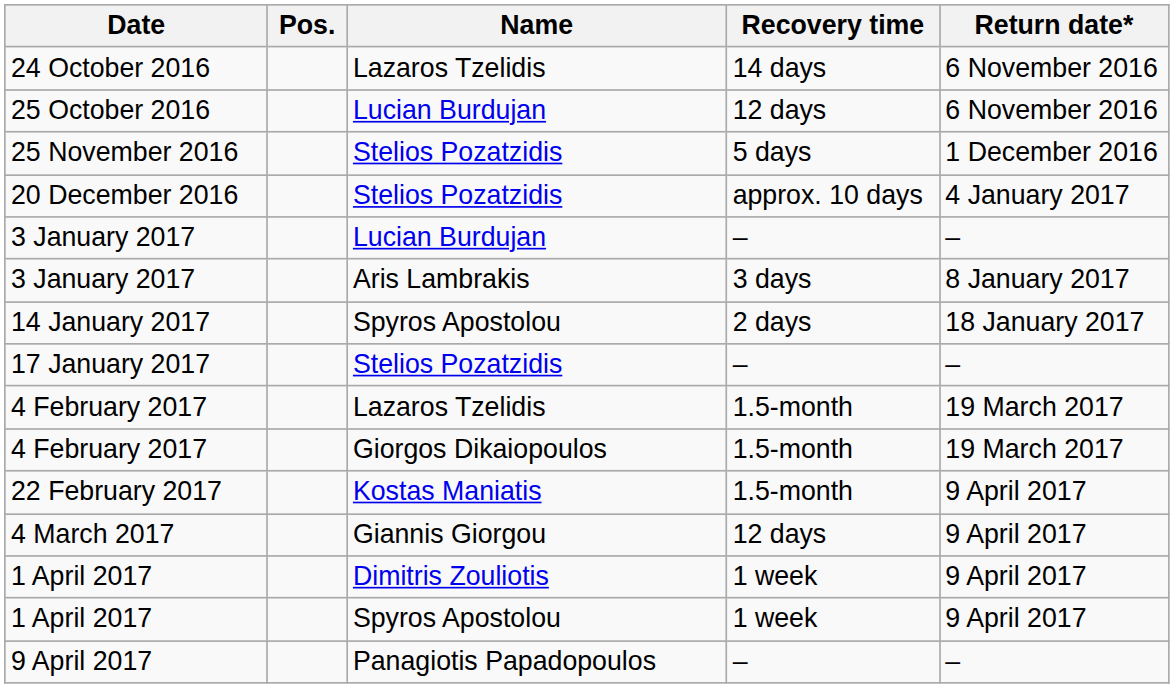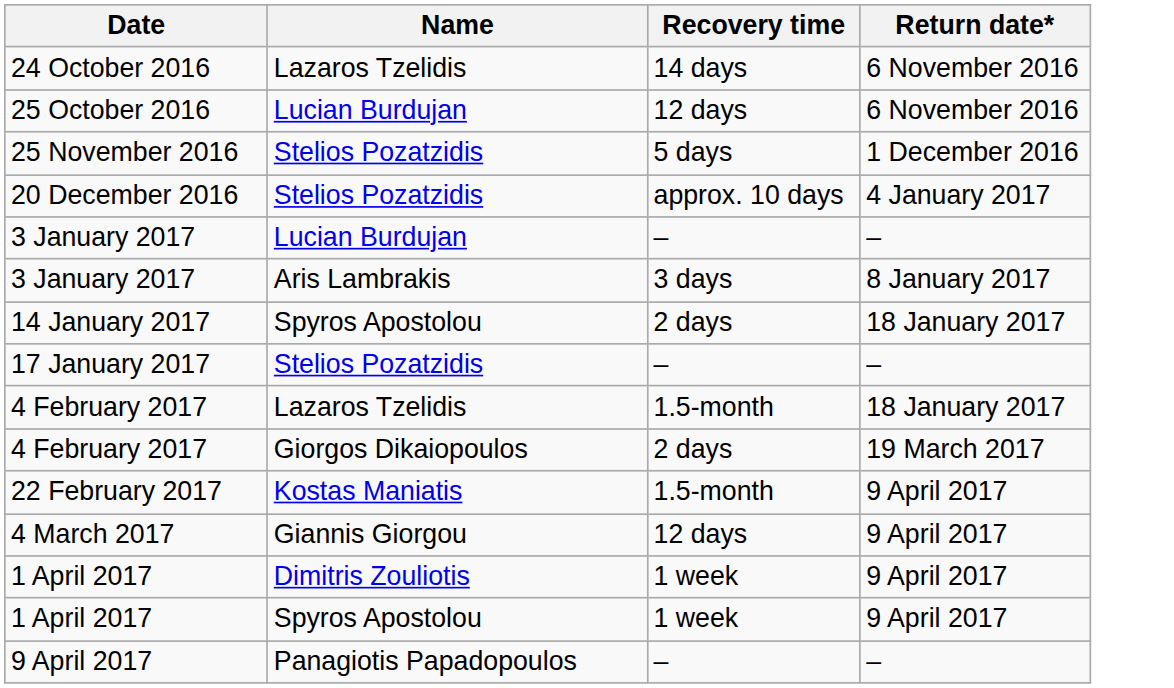 <table class="wikitable">
 <tr>
 <th style="width:150px;">Date</th>
-<th style="width:040px;">Pos.</th>
 <th style="width:220px;">Name</th>
 <th style="width:120px;">Recovery time</th>
 <th style="width:130px;">Return date*</th>
 </tr>
 <tr>
 <td>24 October 2016</td>
-<td></td>
 <td> Lazaros Tzelidis</td>
 <td>14 days</td>
 <td>6 November 2016</td>
 </tr>
 <tr>
 <td>25 October 2016</td>
-<td></td>
 <td> <a href='#'>Lucian Burdujan</a></td>
 <td>12 days</td>
 <td>6 November 2016</td>
 </tr>
 <tr>
 <td>25 November 2016</td>
-<td></td>
 <td> <a href='#'>Stelios Pozatzidis</a></td>
 <td>5 days</td>
 <td>1 December 2016</td>
 </tr>
 <tr>
 <td>20 December 2016</td>
-<td></td>
 <td> <a href='#'>Stelios Pozatzidis</a></td>
 <td>approx. 10 days</td>
 <td>4 January 2017</td>
 </tr>
 <tr>
 <td>3 January 2017</td>
-<td></td>
 <td> <a href='#'>Lucian Burdujan</a></td>
 <td>–</td>
 <td>–</td>
 </tr>
 <tr>
 <td>3 January 2017</td>
-<td></td>
 <td> Aris Lambrakis</td>
 <td>3 days</td>
 <td>8 January 2017</td>
 </tr>
 <tr>
 <td>14 January 2017</td>
-<td></td>
 <td> Spyros Apostolou</td>
 <td>2 days</td>
 <td>18 January 2017</td>
 </tr>
 <tr>
 <td>17 January 2017</td>
-<td></td>
 <td> <a href='#'>Stelios Pozatzidis</a></td>
 <td>–</td>
 <td>–</td>
 </tr>
 <tr>
 <td>4 February 2017</td>
-<td></td>
 <td> Lazaros Tzelidis</td>
 <td>1.5-month</td>
-<td>19 March 2017</td>
+<td>18 January 2017</td>
 </tr>
 <tr>
 <td>4 February 2017</td>
-<td></td>
 <td> Giorgos Dikaiopoulos</td>
-<td>1.5-month</td>
+<td>2 days</td>
 <td>19 March 2017</td>
 </tr>
 <tr>
 <td>22 February 2017</td>
-<td></td>
 <td> <a href='#'>Kostas Maniatis</a></td>
 <td>1.5-month</td>
 <td>9 April 2017</td>
 </tr>
 <tr>
 <td>4 March 2017</td>
-<td></td>
 <td> Giannis Giorgou</td>
 <td>12 days</td>
 <td>9 April 2017</td>
 </tr>
 <tr>
 <td>1 April 2017</td>
-<td></td>
 <td> <a href='#'>Dimitris Zouliotis</a></td>
 <td>1 week</td>
 <td>9 April 2017</td>
 </tr>
 <tr>
 <td>1 April 2017</td>
-<td></td>
 <td> Spyros Apostolou</td>
 <td>1 week</td>
 <td>9 April 2017</td>
 </tr>
 <tr>
 <td>9 April 2017</td>
-<td></td>
 <td> Panagiotis Papadopoulos</td>
 <td>–</td>
 <td>–</td>
 </tr>
 </table>
